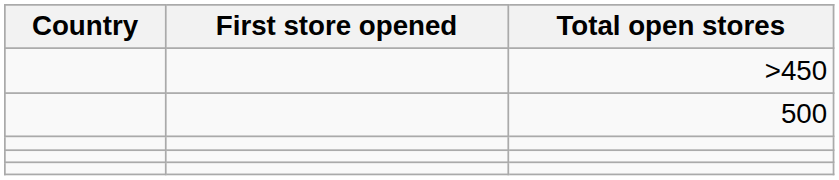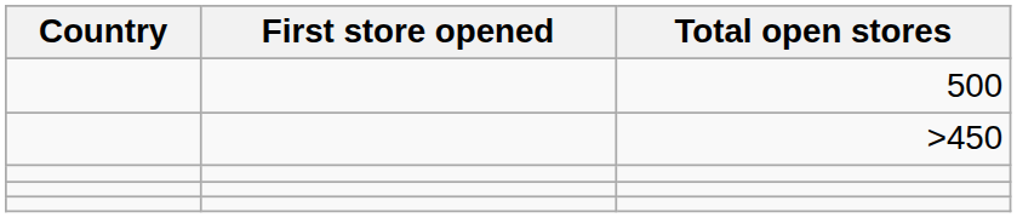 <table class="wikitable sortable" width="480px">
 <tr>
 <th>Country</th>
 <th>First store opened</th>
 <th>Total open stores</th>
 </tr>
 <tr>
 <td></td>
 <td></td>
-<td style="text-align:right;">>450</td>
+<td style="text-align:right;">500</td>
 </tr>
 <tr>
 <td></td>
 <td></td>
-<td style="text-align:right;">500</td>
+<td style="text-align:right;">>450</td>
 </tr>
 <tr>
 <td></td>
 <td></td>
 <td style="text-align:right;"></td>
 </tr>
 <tr>
 <td></td>
 <td></td>
 <td style="text-align:right;"></td>
 </tr>
 <tr>
 <td></td>
 <td></td>
 <td style="text-align:right;"></td>
 </tr>
 </table>
